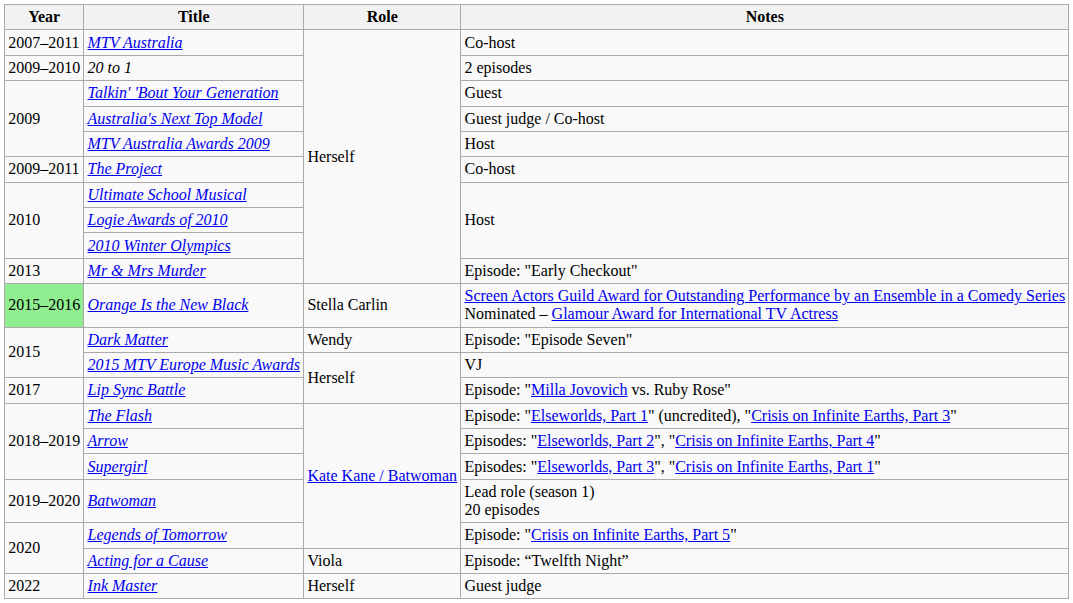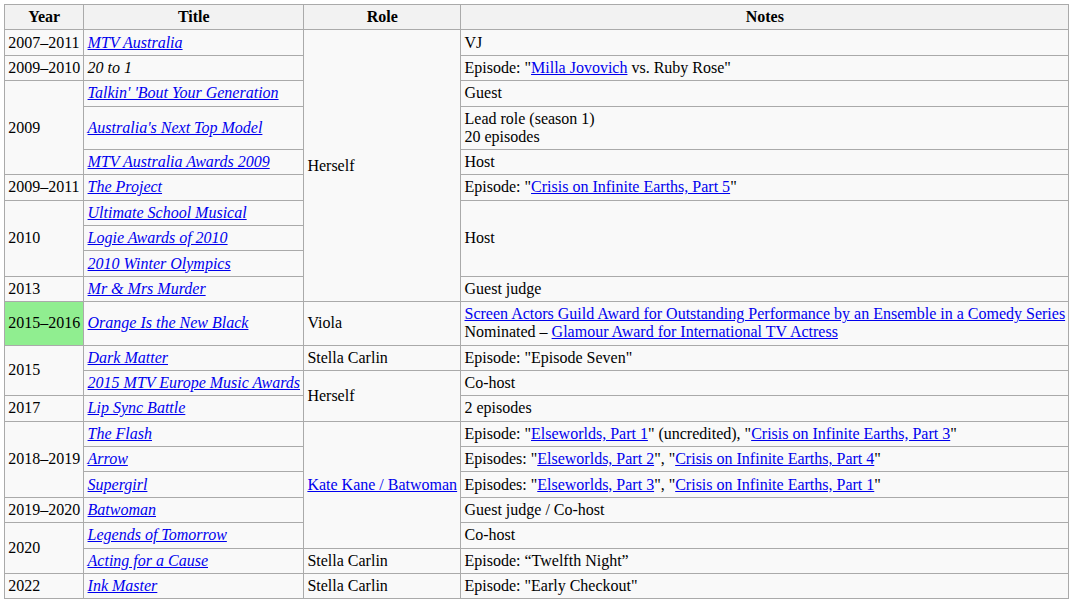 <table class="wikitable sortable">
 <tr>
 <th>Year</th>
 <th>Title</th>
 <th>Role</th>
 <th>Notes</th>
 </tr>
 <tr>
 <td>2007–2011</td>
 <td><em><a href='#'>MTV Australia</a></em></td>
 <td rowspan=10>Herself</td>
-<td>Co-host</td>
+<td>VJ</td>
 </tr>
 <tr>
 <td>2009–2010</td>
 <td><em>20 to 1</em></td>
-<td>2 episodes</td>
+<td>Episode: "<a href='#'>Milla Jovovich</a> vs. Ruby Rose"</td>
 </tr>
 <tr>
 <td rowspan=3>2009</td>
 <td><em><a href='#'>Talkin' 'Bout Your Generation</a></em></td>
 <td>Guest</td>
 </tr>
 <tr>
 <td><em><a href='#'>Australia's Next Top Model</a></em></td>
-<td>Guest judge / Co-host</td>
+<td>Lead role (season 1)<br>20 episodes</td>
 </tr>
 <tr>
 <td><em><a href='#'>MTV Australia Awards 2009</a></em></td>
 <td>Host</td>
 </tr>
 <tr>
 <td>2009–2011</td>
 <td><em><a href='#'>The Project</a></em></td>
-<td>Co-host</td>
+<td>Episode: "<a href='#'>Crisis on Infinite Earths, Part 5</a>"</td>
 </tr>
 <tr>
 <td rowspan=3>2010</td>
 <td><em><a href='#'>Ultimate School Musical</a></em></td>
 <td rowspan=3>Host</td>
 </tr>
 <tr>
 <td><em><a href='#'>Logie Awards of 2010</a></em></td>
 </tr>
 <tr>
 <td><em><a href='#'>2010 Winter Olympics</a></em></td>
 </tr>
 <tr>
 <td>2013</td>
 <td><em><a href='#'>Mr & Mrs Murder</a></em></td>
-<td>Episode: "Early Checkout"</td>
+<td>Guest judge</td>
 </tr>
 <tr>
 <td style="background: lightgreen;">2015–2016</td>
 <td><em><a href='#'>Orange Is the New Black</a></em></td>
-<td>Stella Carlin</td>
+<td>Viola</td>
 <td><a href='#'>Screen Actors Guild Award for Outstanding Performance by an Ensemble in a Comedy Series</a><br>Nominated – <a href='#'>Glamour Award for International TV Actress</a></td>
 </tr>
 <tr>
 <td rowspan=2>2015</td>
 <td><em><a href='#'>Dark Matter</a></em></td>
-<td>Wendy</td>
+<td>Stella Carlin</td>
 <td>Episode: "Episode Seven"</td>
 </tr>
 <tr>
 <td><em><a href='#'>2015 MTV Europe Music Awards</a></em></td>
 <td rowspan=2>Herself</td>
-<td>VJ</td>
+<td>Co-host</td>
 </tr>
 <tr>
 <td>2017</td>
 <td><em><a href='#'>Lip Sync Battle</a></em></td>
-<td>Episode: "<a href='#'>Milla Jovovich</a> vs. Ruby Rose"</td>
+<td>2 episodes</td>
 </tr>
 <tr>
 <td rowspan="3">2018–2019</td>
 <td><em><a href='#'>The Flash</a></em></td>
 <td rowspan="5"><a href='#'>Kate Kane / Batwoman</a></td>
 <td>Episode: "<a href='#'>Elseworlds, Part 1</a>" (uncredited), "<a href='#'>Crisis on Infinite Earths, Part 3</a>"</td>
 </tr>
 <tr>
 <td><em><a href='#'>Arrow</a></em></td>
 <td>Episodes: "<a href='#'>Elseworlds, Part 2</a>", "<a href='#'>Crisis on Infinite Earths, Part 4</a>"</td>
 </tr>
 <tr>
 <td><em><a href='#'>Supergirl</a></em></td>
 <td>Episodes: "<a href='#'>Elseworlds, Part 3</a>", "<a href='#'>Crisis on Infinite Earths, Part 1</a>"</td>
 </tr>
 <tr>
 <td>2019–2020</td>
 <td><em><a href='#'>Batwoman</a></em></td>
-<td>Lead role (season 1)<br>20 episodes</td>
+<td>Guest judge / Co-host</td>
 </tr>
 <tr>
 <td rowspan="2">2020</td>
 <td><em><a href='#'>Legends of Tomorrow</a></em></td>
-<td>Episode: "<a href='#'>Crisis on Infinite Earths, Part 5</a>"</td>
+<td>Co-host</td>
 </tr>
 <tr>
 <td><em><a href='#'>Acting for a Cause</a></em></td>
-<td>Viola</td>
+<td>Stella Carlin</td>
 <td>Episode: “Twelfth Night”</td>
 </tr>
 <tr>
 <td>2022</td>
 <td><em><a href='#'>Ink Master</a></em></td>
-<td>Herself</td>
-<td>Guest judge</td>
+<td>Stella Carlin</td>
+<td>Episode: "Early Checkout"</td>
 </tr>
 </table>
